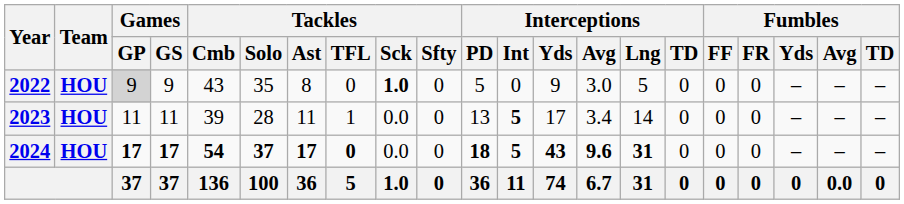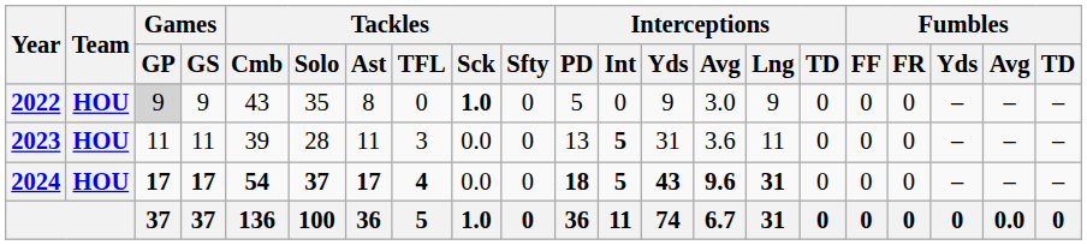 <table class="wikitable" style="text-align: center;">
 <tr>
 <th rowspan="2">Year</th>
 <th rowspan="2">Team</th>
 <th colspan="2">Games</th>
 <th colspan="6">Tackles</th>
 <th colspan="6">Interceptions</th>
 <th colspan="5">Fumbles</th>
 </tr>
 <tr>
 <th>GP</th>
 <th>GS</th>
 <th>Cmb</th>
 <th>Solo</th>
 <th>Ast</th>
 <th>TFL</th>
 <th>Sck</th>
 <th>Sfty</th>
 <th>PD</th>
 <th>Int</th>
 <th>Yds</th>
 <th>Avg</th>
 <th>Lng</th>
 <th>TD</th>
 <th>FF</th>
 <th>FR</th>
 <th>Yds</th>
 <th>Avg</th>
 <th>TD</th>
 </tr>
 <tr>
 <th><a href='#'>2022</a></th>
 <th><a href='#'>HOU</a></th>
 <td style="background: lightgrey;">9</td>
 <td>9</td>
 <td>43</td>
 <td>35</td>
 <td>8</td>
 <td>0</td>
 <td><strong>1.0</strong></td>
 <td>0</td>
 <td>5</td>
 <td>0</td>
 <td>9</td>
 <td>3.0</td>
-<td>5</td>
+<td>9</td>
 <td>0</td>
 <td>0</td>
 <td>0</td>
 <td>–</td>
 <td>–</td>
 <td>–</td>
 </tr>
 <tr>
 <th><a href='#'>2023</a></th>
 <th><a href='#'>HOU</a></th>
 <td>11</td>
 <td>11</td>
 <td>39</td>
 <td>28</td>
 <td>11</td>
-<td>1</td>
+<td>3</td>
 <td>0.0</td>
 <td>0</td>
 <td>13</td>
 <td><strong>5</strong></td>
-<td>17</td>
-<td>3.4</td>
-<td>14</td>
+<td>31</td>
+<td>3.6</td>
+<td>11</td>
 <td>0</td>
 <td>0</td>
 <td>0</td>
 <td>–</td>
 <td>–</td>
 <td>–</td>
 </tr>
 <tr>
 <th><a href='#'>2024</a></th>
 <th><a href='#'>HOU</a></th>
 <td><strong>17</strong></td>
 <td><strong>17</strong></td>
 <td><strong>54</strong></td>
 <td><strong>37</strong></td>
 <td><strong>17</strong></td>
-<td><strong>0</strong></td>
+<td><strong>4</strong></td>
 <td>0.0</td>
 <td>0</td>
 <td><strong>18</strong></td>
 <td><strong>5</strong></td>
 <td><strong>43</strong></td>
 <td><strong>9.6</strong></td>
 <td><strong>31</strong></td>
 <td>0</td>
 <td>0</td>
 <td>0</td>
 <td>–</td>
 <td>–</td>
 <td>–</td>
 </tr>
 <tr>
 <th colspan="2"></th>
 <th>37</th>
 <th>37</th>
 <th>136</th>
 <th>100</th>
 <th>36</th>
 <th>5</th>
 <th>1.0</th>
 <th>0</th>
 <th>36</th>
 <th>11</th>
 <th>74</th>
 <th>6.7</th>
 <th>31</th>
 <th>0</th>
 <th>0</th>
 <th>0</th>
 <th>0</th>
 <th>0.0</th>
 <th>0</th>
 </tr>
 </table>
